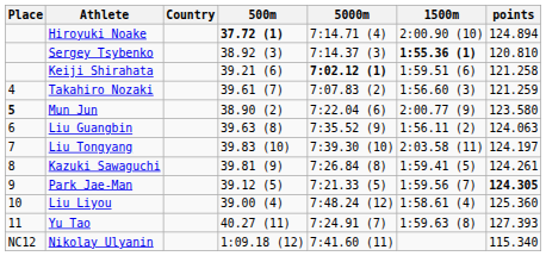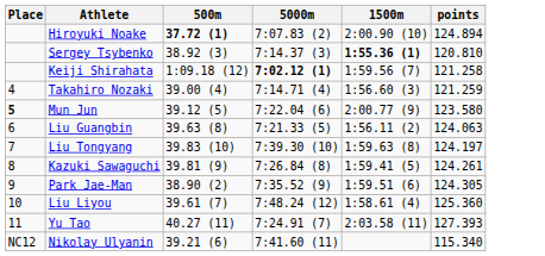 <table class="wikitable">
 <tr>
 <th>Place</th>
 <th>Athlete</th>
-<th>Country</th>
 <th>500m</th>
 <th>5000m</th>
 <th>1500m</th>
 <th>points</th>
 </tr>
 <tr>
 <td></td>
 <td><a href='#'>Hiroyuki Noake</a></td>
-<td></td>
 <td><strong>37.72 (1)</strong></td>
-<td>7:14.71 (4)</td>
+<td>7:07.83 (2)</td>
 <td>2:00.90 (10)</td>
 <td>124.894</td>
 </tr>
 <tr>
 <td></td>
 <td><a href='#'>Sergey Tsybenko</a></td>
-<td></td>
 <td>38.92 (3)</td>
 <td>7:14.37 (3)</td>
 <td><strong>1:55.36 (1)</strong></td>
 <td>120.810</td>
 </tr>
 <tr>
 <td></td>
 <td><a href='#'>Keiji Shirahata</a></td>
-<td></td>
-<td>39.21 (6)</td>
+<td>1:09.18 (12)</td>
 <td><strong>7:02.12 (1)</strong></td>
-<td>1:59.51 (6)</td>
+<td>1:59.56 (7)</td>
 <td>121.258</td>
 </tr>
 <tr>
 <td>4</td>
 <td><a href='#'>Takahiro Nozaki</a></td>
-<td></td>
-<td>39.61 (7)</td>
-<td>7:07.83 (2)</td>
+<td>39.00 (4)</td>
+<td>7:14.71 (4)</td>
 <td>1:56.60 (3)</td>
 <td>121.259</td>
 </tr>
 <tr>
 <td><strong>5</strong></td>
 <td><a href='#'>Mun Jun</a></td>
-<td></td>
-<td>38.90 (2)</td>
+<td>39.12 (5)</td>
 <td>7:22.04 (6)</td>
 <td>2:00.77 (9)</td>
 <td>123.580</td>
 </tr>
 <tr>
 <td>6</td>
 <td><a href='#'>Liu Guangbin</a></td>
-<td></td>
 <td>39.63 (8)</td>
-<td>7:35.52 (9)</td>
+<td>7:21.33 (5)</td>
 <td>1:56.11 (2)</td>
 <td>124.063</td>
 </tr>
 <tr>
 <td>7</td>
 <td><a href='#'>Liu Tongyang</a></td>
-<td></td>
 <td>39.83 (10)</td>
 <td>7:39.30 (10)</td>
-<td>2:03.58 (11)</td>
+<td>1:59.63 (8)</td>
 <td>124.197</td>
 </tr>
 <tr>
 <td>8</td>
 <td><a href='#'>Kazuki Sawaguchi</a></td>
-<td></td>
 <td>39.81 (9)</td>
 <td>7:26.84 (8)</td>
 <td>1:59.41 (5)</td>
 <td>124.261</td>
 </tr>
 <tr>
 <td>9</td>
 <td><a href='#'>Park Jae-Man</a></td>
-<td></td>
-<td>39.12 (5)</td>
-<td>7:21.33 (5)</td>
-<td>1:59.56 (7)</td>
-<td><strong>124.305</strong></td>
+<td>38.90 (2)</td>
+<td>7:35.52 (9)</td>
+<td>1:59.51 (6)</td>
+<td>124.305</td>
 </tr>
 <tr>
 <td>10</td>
 <td><a href='#'>Liu Liyou</a></td>
-<td></td>
-<td>39.00 (4)</td>
+<td>39.61 (7)</td>
 <td>7:48.24 (12)</td>
 <td>1:58.61 (4)</td>
 <td>125.360</td>
 </tr>
 <tr>
 <td>11</td>
 <td><a href='#'>Yu Tao</a></td>
-<td></td>
 <td>40.27 (11)</td>
 <td>7:24.91 (7)</td>
-<td>1:59.63 (8)</td>
+<td>2:03.58 (11)</td>
 <td>127.393</td>
 </tr>
 <tr>
 <td>NC12</td>
 <td><a href='#'>Nikolay Ulyanin</a></td>
-<td></td>
-<td>1:09.18 (12)</td>
+<td>39.21 (6)</td>
 <td>7:41.60 (11)</td>
 <td></td>
 <td>115.340</td>
 </tr>
 </table>
